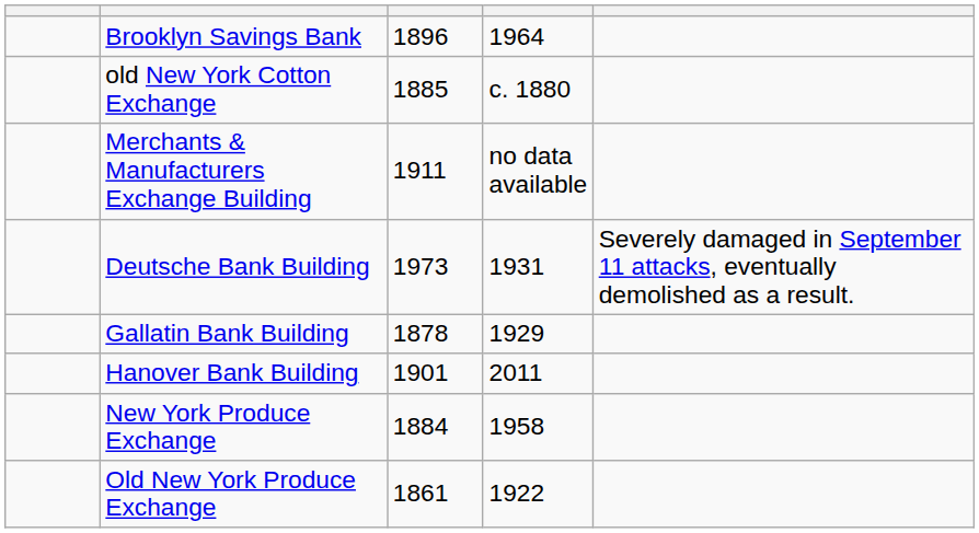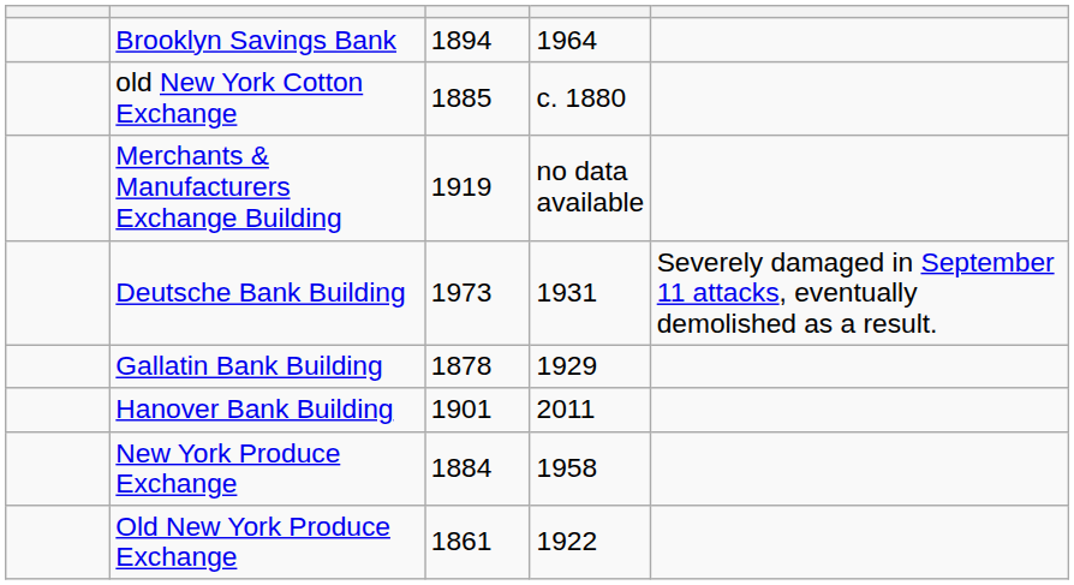 <table class="wikitable sortable" style="width:100%;">
 <tr>
 <th style="width:10%;"></th>
 <th style="width:30%;"></th>
 <th style="width:10%;"></th>
 <th style="width:10%;"></th>
 <th style="width:40%;"></th>
 </tr>
 <tr>
 <td></td>
 <td><a href='#'>Brooklyn Savings Bank</a></td>
-<td>1896</td>
+<td>1894</td>
 <td>1964</td>
 <td></td>
 </tr>
 <tr>
 <td></td>
 <td>old <a href='#'>New York Cotton Exchange</a></td>
 <td>1885</td>
 <td>c. 1880</td>
 <td></td>
 </tr>
 <tr>
 <td></td>
 <td><a href='#'>Merchants & Manufacturers Exchange Building</a></td>
-<td>1911</td>
+<td>1919</td>
 <td>no data available</td>
 <td></td>
 </tr>
 <tr>
 <td></td>
 <td><a href='#'>Deutsche Bank Building</a></td>
 <td>1973</td>
 <td>1931</td>
 <td>Severely damaged in <a href='#'>September 11 attacks</a>, eventually demolished as a result.</td>
 </tr>
 <tr>
 <td></td>
 <td><a href='#'>Gallatin Bank Building</a></td>
 <td>1878</td>
 <td>1929</td>
 <td></td>
 </tr>
 <tr>
 <td></td>
 <td><a href='#'>Hanover Bank Building</a></td>
 <td>1901</td>
 <td>2011</td>
 <td></td>
 </tr>
 <tr>
 <td></td>
 <td><a href='#'>New York Produce Exchange</a></td>
 <td>1884</td>
 <td>1958</td>
 <td></td>
 </tr>
 <tr>
 <td></td>
 <td><a href='#'>Old New York Produce Exchange</a></td>
 <td>1861</td>
 <td>1922</td>
 <td></td>
 </tr>
 </table>
